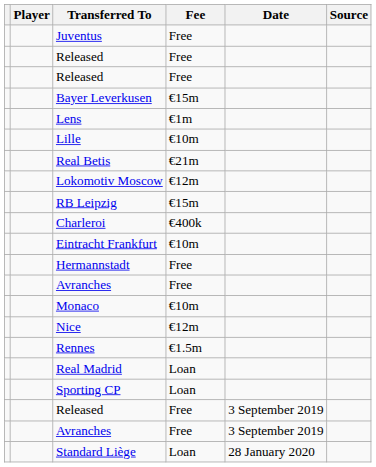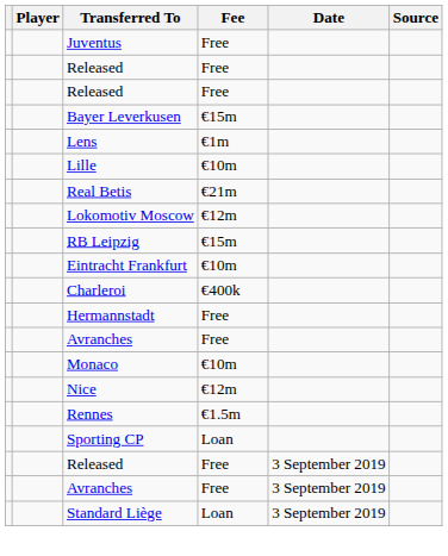 <table class="wikitable plainrowheaders sortable">
 <tr>
 <th></th>
 <th scope=col>Player</th>
 <th>Transferred To</th>
 <th !scope=col; style="width: 65px;">Fee</th>
 <th scope=col>Date</th>
 <th scope=col>Source</th>
 </tr>
 <tr>
 <td align="center"></td>
 <td></td>
 <td> <a href='#'>Juventus</a></td>
 <td>Free</td>
 <td></td>
 <td></td>
 </tr>
 <tr>
 <td align="center"></td>
 <td></td>
 <td>Released</td>
 <td>Free</td>
 <td></td>
 <td></td>
 </tr>
 <tr>
 <td align=center></td>
 <td></td>
 <td>Released</td>
 <td>Free</td>
 <td></td>
 <td></td>
 </tr>
 <tr>
 <td align=center></td>
 <td></td>
 <td> <a href='#'>Bayer Leverkusen</a></td>
 <td>€15m</td>
 <td></td>
 <td></td>
 </tr>
 <tr>
 <td align=center></td>
 <td></td>
 <td> <a href='#'>Lens</a></td>
 <td>€1m</td>
 <td></td>
 <td></td>
 </tr>
 <tr>
 <td align=center></td>
 <td></td>
 <td> <a href='#'>Lille</a></td>
 <td>€10m</td>
 <td></td>
 <td></td>
 </tr>
 <tr>
 <td align=center></td>
 <td></td>
 <td> <a href='#'>Real Betis</a></td>
 <td>€21m</td>
 <td></td>
 <td></td>
 </tr>
 <tr>
 <td align=center></td>
 <td></td>
 <td> <a href='#'>Lokomotiv Moscow</a></td>
 <td>€12m</td>
 <td></td>
 <td></td>
 </tr>
 <tr>
 <td align=center></td>
 <td></td>
 <td> <a href='#'>RB Leipzig</a></td>
 <td>€15m</td>
 <td></td>
 <td></td>
 </tr>
 <tr>
 <td align=center></td>
 <td></td>
-<td> <a href='#'>Charleroi</a></td>
-<td>€400k</td>
+<td> <a href='#'>Eintracht Frankfurt</a></td>
+<td>€10m</td>
 <td></td>
 <td></td>
 </tr>
 <tr>
 <td align=center></td>
 <td></td>
-<td> <a href='#'>Eintracht Frankfurt</a></td>
-<td>€10m</td>
+<td> <a href='#'>Charleroi</a></td>
+<td>€400k</td>
 <td></td>
 <td></td>
 </tr>
 <tr>
 <td align=center></td>
 <td></td>
 <td> <a href='#'>Hermannstadt</a></td>
 <td>Free</td>
 <td></td>
 <td></td>
 </tr>
 <tr>
 <td align=center></td>
 <td></td>
 <td> <a href='#'>Avranches</a></td>
 <td>Free</td>
 <td></td>
 <td></td>
 </tr>
 <tr>
 <td align=center></td>
 <td></td>
 <td> <a href='#'>Monaco</a></td>
 <td>€10m</td>
 <td></td>
 <td></td>
 </tr>
 <tr>
 <td align=center></td>
 <td></td>
 <td> <a href='#'>Nice</a></td>
 <td>€12m</td>
 <td></td>
 <td></td>
 </tr>
 <tr>
 <td align=center></td>
 <td></td>
 <td> <a href='#'>Rennes</a></td>
 <td>€1.5m</td>
 <td></td>
 <td></td>
 </tr>
 <tr>
 <td align=center></td>
 <td></td>
-<td> <a href='#'>Real Madrid</a></td>
-<td>Loan</td>
-<td></td>
-<td></td>
-</tr>
-<tr>
-<td align=center></td>
-<td></td>
 <td> <a href='#'>Sporting CP</a></td>
 <td>Loan</td>
 <td></td>
 <td></td>
 </tr>
 <tr>
 <td align="center"></td>
 <td></td>
 <td>Released</td>
 <td>Free</td>
 <td>3 September 2019</td>
 <td></td>
 </tr>
 <tr>
 <td align=center></td>
 <td></td>
 <td> <a href='#'>Avranches</a></td>
 <td>Free</td>
 <td>3 September 2019</td>
 <td></td>
 </tr>
 <tr>
 <td align="center"></td>
 <td></td>
 <td> <a href='#'>Standard Liège</a></td>
 <td>Loan</td>
-<td>28 January 2020</td>
+<td>3 September 2019</td>
 <td></td>
 </tr>
 </table>
